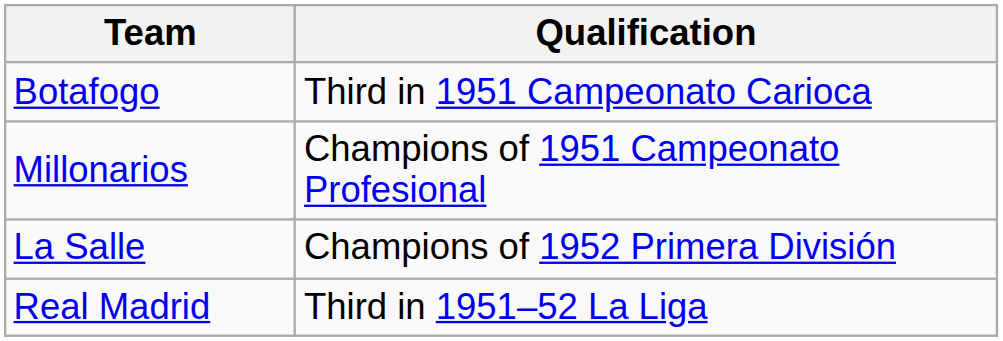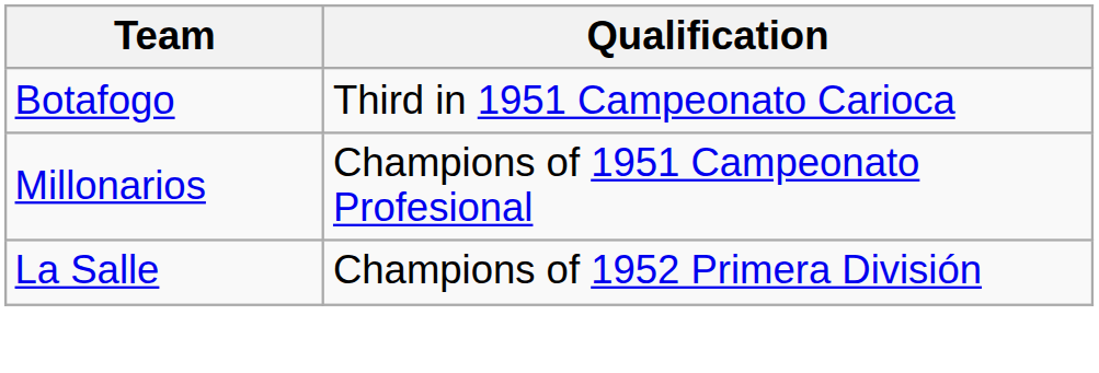 <table class="wikitable sortable">
 <tr>
 <th width=120px>Team</th>
 <th width=300px>Qualification</th>
 </tr>
 <tr>
 <td> <a href='#'>Botafogo</a></td>
 <td>Third in <a href='#'>1951 Campeonato Carioca</a></td>
 </tr>
 <tr>
 <td> <a href='#'>Millonarios</a></td>
 <td>Champions of <a href='#'>1951 Campeonato Profesional</a></td>
 </tr>
 <tr>
 <td> <a href='#'>La Salle</a></td>
 <td>Champions of <a href='#'>1952 Primera División</a></td>
 </tr>
-<tr>
-<td> <a href='#'>Real Madrid</a></td>
-<td>Third in <a href='#'>1951–52 La Liga</a></td>
-</tr>
 </table>
